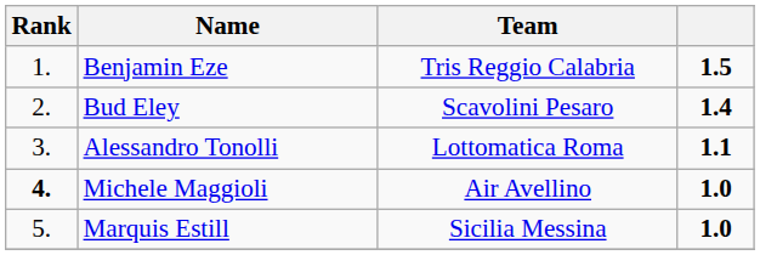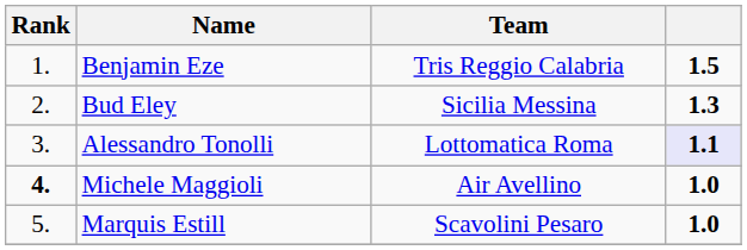 <table class="wikitable" style="text-align: center;">
 <tr>
 <th>Rank</th>
 <th width=180>Name</th>
 <th width=180>Team</th>
 <th width=40></th>
 </tr>
 <tr>
 <td>1.</td>
 <td align="left"> <a href='#'>Benjamin Eze</a></td>
 <td><a href='#'>Tris Reggio Calabria</a></td>
 <td><strong>1.5</strong></td>
 </tr>
 <tr>
 <td>2.</td>
 <td align="left"> <a href='#'>Bud Eley</a></td>
-<td><a href='#'>Scavolini Pesaro</a></td>
-<td><strong>1.4</strong></td>
+<td><a href='#'>Sicilia Messina</a></td>
+<td><strong>1.3</strong></td>
 </tr>
 <tr>
 <td>3.</td>
 <td align="left"> <a href='#'>Alessandro Tonolli</a></td>
 <td><a href='#'>Lottomatica Roma</a></td>
-<td><strong>1.1</strong></td>
+<td style="background: lavender;"><strong>1.1</strong></td>
 </tr>
 <tr>
 <td><strong>4.</strong></td>
 <td align="left"> <a href='#'>Michele Maggioli</a></td>
 <td><a href='#'>Air Avellino</a></td>
 <td><strong>1.0</strong></td>
 </tr>
 <tr>
 <td>5.</td>
 <td align="left"> <a href='#'>Marquis Estill</a></td>
-<td><a href='#'>Sicilia Messina</a></td>
+<td><a href='#'>Scavolini Pesaro</a></td>
 <td><strong>1.0</strong></td>
 </tr>
 <tr>
 </tr>
 </table>
